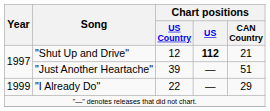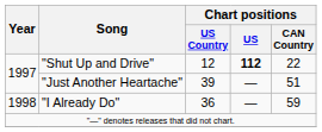 <table class=wikitable style=text-align:center;>
 <tr>
 <th rowspan=2>Year</th>
 <th rowspan=2>Song</th>
 <th colspan=3>Chart positions</th>
 </tr>
 <tr style="font-size:smaller;">
 <th width=45><a href='#'>US Country</a><br></th>
 <th width=45><a href='#'>US</a><br></th>
 <th width=45>CAN Country<br></th>
 </tr>
 <tr>
 <td rowspan=2>1997</td>
 <td align=left>"Shut Up and Drive"</td>
 <td>12</td>
 <td><strong>112</strong></td>
-<td>21</td>
+<td>22</td>
 </tr>
 <tr>
 <td align=left>"Just Another Heartache"</td>
 <td>39</td>
 <td>—</td>
 <td>51</td>
 </tr>
 <tr>
-<td>1999</td>
+<td>1998</td>
 <td align=left>"I Already Do"</td>
-<td>22</td>
+<td>36</td>
 <td>—</td>
-<td>29</td>
+<td>59</td>
 </tr>
 <tr>
 <td align="center" colspan="5" style="font-size: 8pt">"—" denotes releases that did not chart.</td>
 </tr>
 <tr>
 </tr>
 </table>
